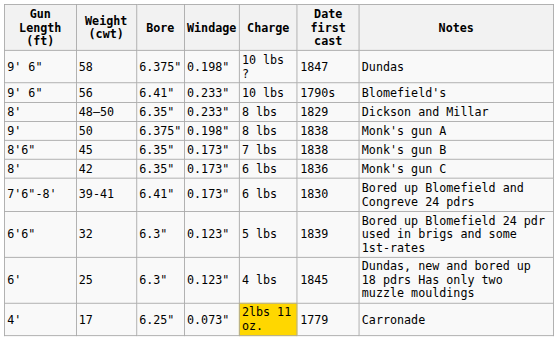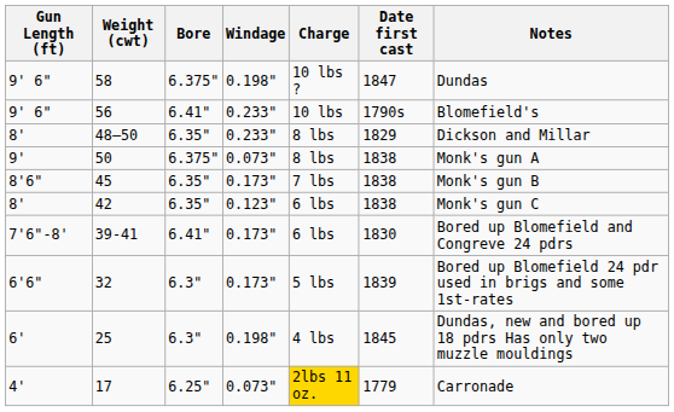 <table class="wikitable">
 <tr>
 <th>Gun Length (ft)</th>
 <th>Weight (cwt)</th>
 <th>Bore</th>
 <th>Windage</th>
 <th>Charge</th>
 <th>Date first cast</th>
 <th>Notes</th>
 </tr>
 <tr>
 <td>9' 6"</td>
 <td>58</td>
 <td>6.375"</td>
 <td>0.198"</td>
 <td>10 lbs ?</td>
 <td>1847</td>
 <td>Dundas</td>
 </tr>
 <tr>
 <td>9' 6"</td>
 <td>56</td>
 <td>6.41"</td>
 <td>0.233"</td>
 <td>10 lbs</td>
 <td>1790s</td>
 <td>Blomefield's</td>
 </tr>
 <tr>
 <td>8'</td>
 <td>48–50</td>
 <td>6.35"</td>
 <td>0.233"</td>
 <td>8 lbs</td>
 <td>1829</td>
 <td>Dickson and Millar</td>
 </tr>
 <tr>
 <td>9'</td>
 <td>50</td>
 <td>6.375"</td>
-<td>0.198"</td>
+<td>0.073"</td>
 <td>8 lbs</td>
 <td>1838</td>
 <td>Monk's gun A</td>
 </tr>
 <tr>
 <td>8'6"</td>
 <td>45</td>
 <td>6.35"</td>
 <td>0.173"</td>
 <td>7 lbs</td>
 <td>1838</td>
 <td>Monk's gun B</td>
 </tr>
 <tr>
 <td>8'</td>
 <td>42</td>
 <td>6.35"</td>
-<td>0.173"</td>
+<td>0.123"</td>
 <td>6 lbs</td>
-<td>1836</td>
+<td>1838</td>
 <td>Monk's gun C</td>
 </tr>
 <tr>
 <td>7'6"-8'</td>
 <td>39-41</td>
 <td>6.41"</td>
 <td>0.173"</td>
 <td>6 lbs</td>
 <td>1830</td>
 <td>Bored up Blomefield and Congreve 24 pdrs</td>
 </tr>
 <tr>
 <td>6'6"</td>
 <td>32</td>
 <td>6.3"</td>
-<td>0.123"</td>
+<td>0.173"</td>
 <td>5 lbs</td>
 <td>1839</td>
 <td>Bored up Blomefield 24 pdr used in brigs and some 1st-rates</td>
 </tr>
 <tr>
 <td>6'</td>
 <td>25</td>
 <td>6.3"</td>
-<td>0.123"</td>
+<td>0.198"</td>
 <td>4 lbs</td>
 <td>1845</td>
 <td>Dundas, new and bored up 18 pdrs Has only two muzzle mouldings</td>
 </tr>
 <tr>
 <td>4'</td>
 <td>17</td>
 <td>6.25"</td>
 <td>0.073"</td>
 <td style="background: gold;">2lbs 11 oz.</td>
 <td>1779</td>
 <td>Carronade</td>
 </tr>
 </table>
